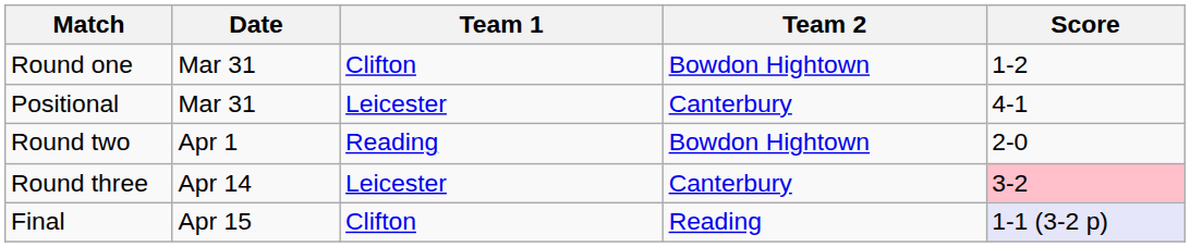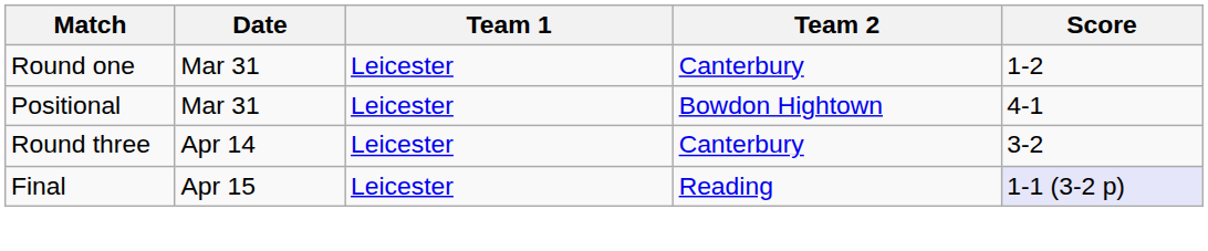 <table class="wikitable" style="font-size: 100%">
 <tr>
 <th width=100>Match</th>
 <th width=100>Date</th>
 <th width=200>Team 1</th>
 <th width=200>Team 2</th>
 <th width=120>Score</th>
 </tr>
 <tr>
 <td>Round one</td>
 <td>Mar 31</td>
-<td><a href='#'>Clifton</a></td>
-<td><a href='#'>Bowdon Hightown</a></td>
+<td><a href='#'>Leicester</a></td>
+<td><a href='#'>Canterbury</a></td>
 <td>1-2</td>
 </tr>
 <tr>
 <td>Positional</td>
 <td>Mar 31</td>
 <td><a href='#'>Leicester</a></td>
-<td><a href='#'>Canterbury</a></td>
+<td><a href='#'>Bowdon Hightown</a></td>
 <td>4-1</td>
-</tr>
-<tr>
-<td>Round two</td>
-<td>Apr 1</td>
-<td><a href='#'>Reading</a></td>
-<td><a href='#'>Bowdon Hightown</a></td>
-<td>2-0</td>
 </tr>
 <tr>
 <td>Round three</td>
 <td>Apr 14</td>
 <td><a href='#'>Leicester</a></td>
 <td><a href='#'>Canterbury</a></td>
-<td style="background: pink;">3-2</td>
+<td>3-2</td>
 </tr>
 <tr>
 <td>Final </td>
 <td>Apr 15</td>
-<td><a href='#'>Clifton</a></td>
+<td><a href='#'>Leicester</a></td>
 <td><a href='#'>Reading</a></td>
 <td style="background: lavender;">1-1 (3-2 p)</td>
 </tr>
 </table>
